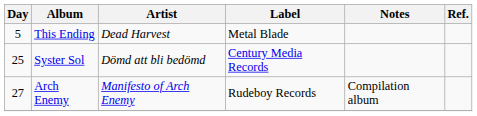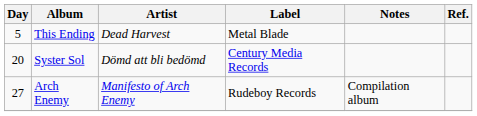 <table class="wikitable">
 <tr>
 <th>Day</th>
 <th>Album</th>
 <th>Artist</th>
 <th>Label</th>
 <th>Notes</th>
 <th>Ref.</th>
 </tr>
 <tr>
 <td rowspan="1" style="text-align:center;">5</td>
 <td><a href='#'>This Ending</a></td>
 <td><em>Dead Harvest</em></td>
 <td>Metal Blade</td>
 <td></td>
 <td></td>
 </tr>
 <tr>
-<td rowspan="1" style="text-align:center;">25</td>
+<td rowspan="1" style="text-align:center;">20</td>
 <td><a href='#'>Syster Sol</a></td>
 <td><em>Dömd att bli bedömd</em></td>
 <td><a href='#'>Century Media Records</a></td>
 <td></td>
 <td></td>
 </tr>
 <tr>
 <td rowspan="1" style="text-align:center;">27</td>
 <td><a href='#'>Arch Enemy</a></td>
 <td><em><a href='#'>Manifesto of Arch Enemy</a></em></td>
 <td>Rudeboy Records</td>
 <td>Compilation album</td>
 <td></td>
 </tr>
 <tr>
 </tr>
 </table>
